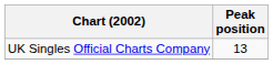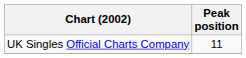 <table class="wikitable sortable">
 <tr>
 <th>Chart (2002)</th>
 <th align="center">Peak<br>position</th>
 </tr>
 <tr 2>
 <td>UK Singles <a href='#'>Official Charts Company</a></td>
-<td align="center">13</td>
+<td align="center">11</td>
 </tr>
 <tr>
 </tr>
 </table>
